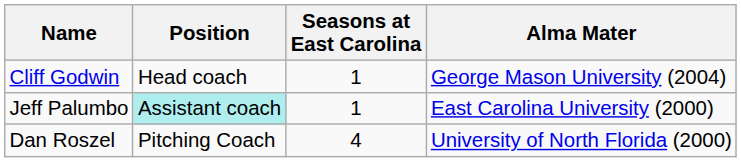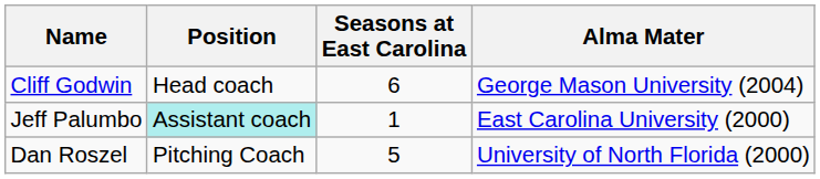 <table class="wikitable" border="1" style="font-size:90%;">
 <tr>
 <th>Name</th>
 <th>Position</th>
 <th>Seasons at<br>East Carolina</th>
 <th>Alma Mater</th>
 </tr>
 <tr>
 <td><a href='#'>Cliff Godwin</a></td>
 <td>Head coach</td>
-<td align=center>1</td>
+<td align=center>6</td>
 <td><a href='#'>George Mason University</a> (2004)</td>
 </tr>
 <tr>
 <td>Jeff Palumbo</td>
 <td style="background: paleturquoise;">Assistant coach</td>
 <td align=center>1</td>
 <td><a href='#'>East Carolina University</a> (2000)</td>
 </tr>
 <tr>
 <td>Dan Roszel</td>
 <td>Pitching Coach</td>
-<td align=center>4</td>
+<td align=center>5</td>
 <td><a href='#'>University of North Florida</a> (2000)</td>
 </tr>
 </table>
